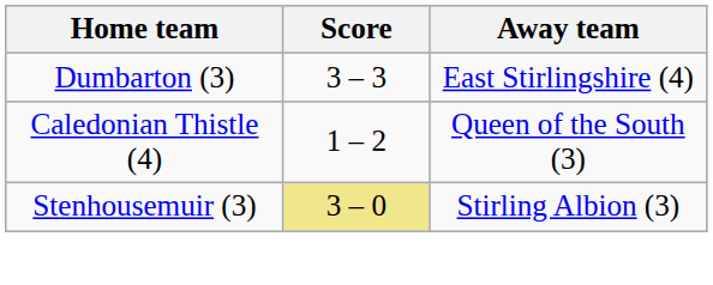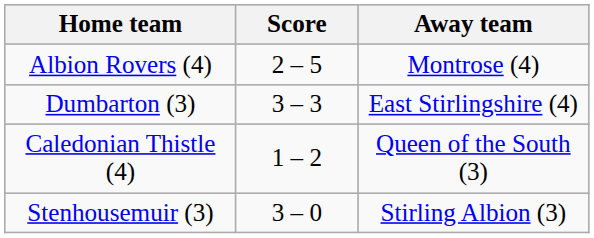 <table class="wikitable" style="text-align: center">
 <tr>
 <th width=140>Home team</th>
 <th width=70>Score</th>
 <th width=140>Away team</th>
+</tr>
+<tr>
+<td><a href='#'>Albion Rovers</a> (4)</td>
+<td>2 – 5</td>
+<td><a href='#'>Montrose</a> (4)</td>
 </tr>
 <tr>
 <td><a href='#'>Dumbarton</a> (3)</td>
 <td>3 – 3</td>
 <td><a href='#'>East Stirlingshire</a> (4)</td>
 </tr>
 <tr>
 <td><a href='#'>Caledonian Thistle</a> (4)</td>
 <td>1 – 2</td>
 <td><a href='#'>Queen of the South</a> (3)</td>
 </tr>
 <tr>
 <td><a href='#'>Stenhousemuir</a> (3)</td>
-<td style="background: khaki;">3 – 0</td>
+<td>3 – 0</td>
 <td><a href='#'>Stirling Albion</a> (3)</td>
 </tr>
 </table>
